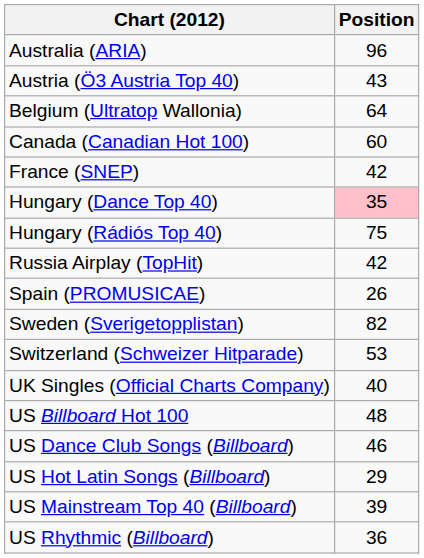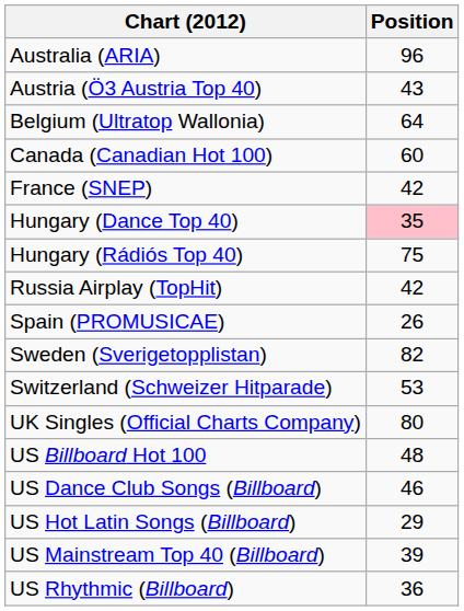 <table class="wikitable sortable">
 <tr>
 <th scope="col">Chart (2012)</th>
 <th scope="col">Position</th>
 </tr>
 <tr>
 <td>Australia (<a href='#'>ARIA</a>)</td>
 <td style="text-align:center;">96</td>
 </tr>
 <tr>
 <td>Austria (<a href='#'>Ö3 Austria Top 40</a>)</td>
 <td style="text-align:center;">43</td>
 </tr>
 <tr>
 <td>Belgium (<a href='#'>Ultratop</a> Wallonia)</td>
 <td style="text-align:center;">64</td>
 </tr>
 <tr>
 <td>Canada (<a href='#'>Canadian Hot 100</a>)</td>
 <td style="text-align:center;">60</td>
 </tr>
 <tr>
 <td>France (<a href='#'>SNEP</a>)</td>
 <td style="text-align:center;">42</td>
 </tr>
 <tr>
 <td>Hungary (<a href='#'>Dance Top 40</a>)</td>
 <td style="background: pink; text-align:center;">35</td>
 </tr>
 <tr>
 <td>Hungary (<a href='#'>Rádiós Top 40</a>)</td>
 <td style="text-align:center;">75</td>
 </tr>
 <tr>
 <td>Russia Airplay (<a href='#'>TopHit</a>)</td>
 <td style="text-align:center;">42</td>
 </tr>
 <tr>
 <td>Spain (<a href='#'>PROMUSICAE</a>)</td>
 <td style="text-align:center;">26</td>
 </tr>
 <tr>
 <td>Sweden (<a href='#'>Sverigetopplistan</a>)</td>
 <td style="text-align:center;">82</td>
 </tr>
 <tr>
 <td>Switzerland (<a href='#'>Schweizer Hitparade</a>)</td>
 <td style="text-align:center;">53</td>
 </tr>
 <tr>
 <td>UK Singles (<a href='#'>Official Charts Company</a>)</td>
-<td align="center">40</td>
+<td align="center">80</td>
 </tr>
 <tr>
 <td>US <a href='#'><em>Billboard</em> Hot 100</a></td>
 <td style="text-align:center;">48</td>
 </tr>
 <tr>
 <td>US <a href='#'>Dance Club Songs</a> (<em><a href='#'>Billboard</a></em>)</td>
 <td align="center">46</td>
 </tr>
 <tr>
 <td>US <a href='#'>Hot Latin Songs</a> (<em><a href='#'>Billboard</a></em>)</td>
 <td style="text-align:center;">29</td>
 </tr>
 <tr>
 <td>US <a href='#'>Mainstream Top 40</a> (<em><a href='#'>Billboard</a></em>)</td>
 <td style="text-align:center;">39</td>
 </tr>
 <tr>
 <td>US <a href='#'>Rhythmic</a> (<em><a href='#'>Billboard</a></em>)</td>
 <td style="text-align:center;">36</td>
 </tr>
 </table>
